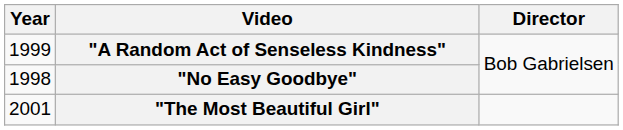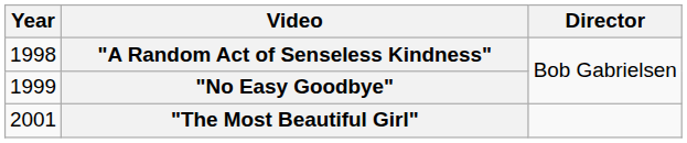 <table class="wikitable plainrowheaders">
 <tr>
 <th>Year</th>
 <th style="width:22em;">Video</th>
 <th>Director</th>
 </tr>
 <tr>
-<td>1999</td>
+<td>1998</td>
 <th scope="row">"A Random Act of Senseless Kindness"</th>
 <td rowspan="2">Bob Gabrielsen</td>
 </tr>
 <tr>
-<td>1998</td>
+<td>1999</td>
 <th scope="row">"No Easy Goodbye"</th>
 </tr>
 <tr>
 <td>2001</td>
 <th scope="row">"The Most Beautiful Girl"</th>
 <td></td>
 </tr>
 </table>
